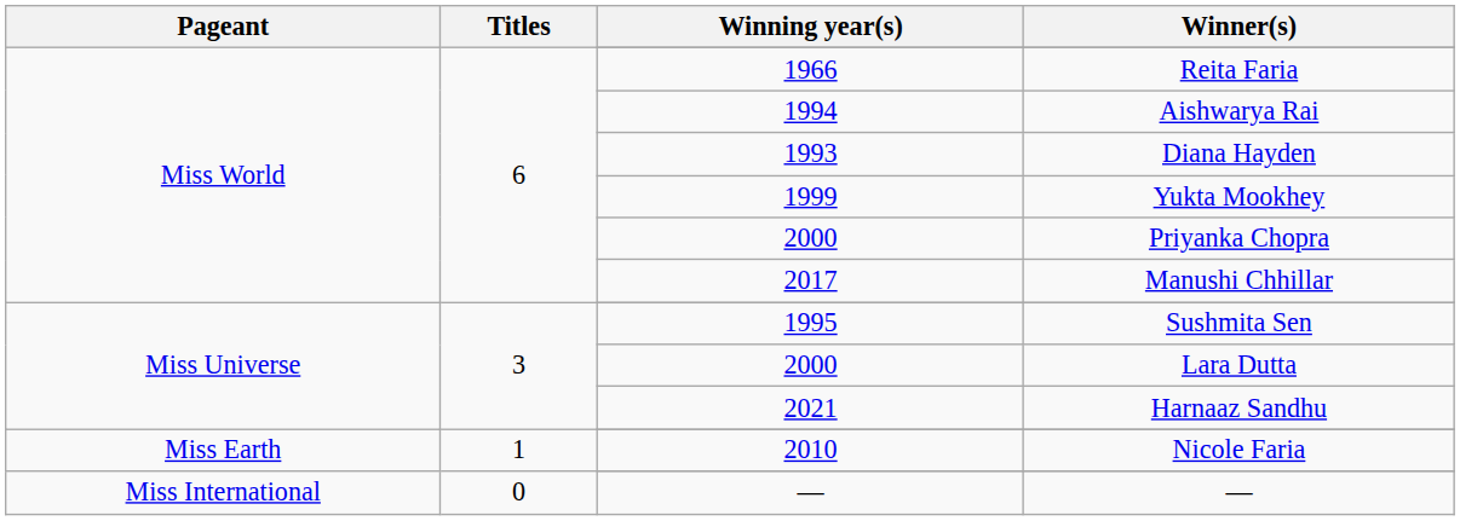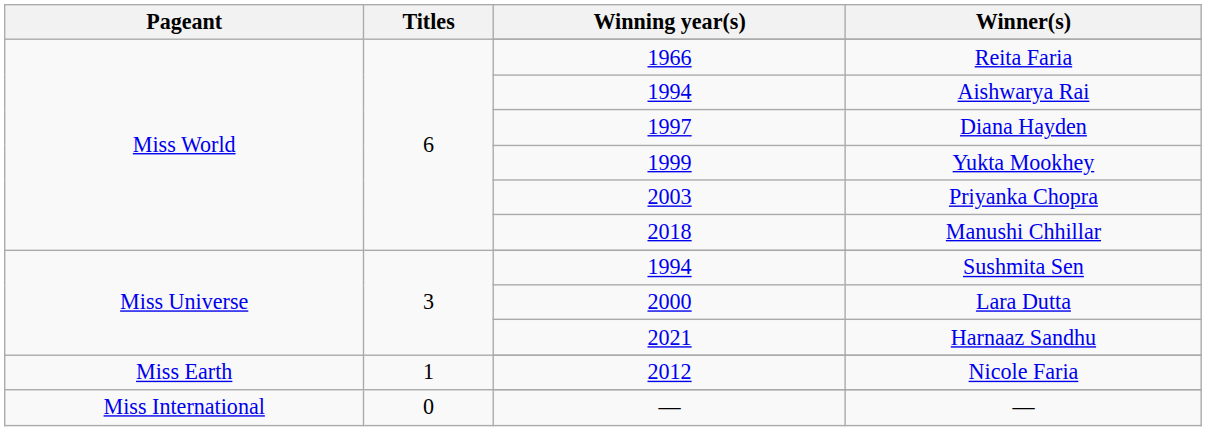 <table class="wikitable" style="text-align:center">
 <tr>
 <th width="300">Pageant</th>
 <th width="100">Titles</th>
 <th width="300">Winning year(s)</th>
 <th width="300">Winner(s)</th>
 </tr>
 <tr>
 <td rowspan="7"><a href='#'>Miss World</a></td>
 <td rowspan="7">6</td>
 </tr>
 <tr>
 <td><a href='#'>1966</a></td>
 <td><a href='#'>Reita Faria</a></td>
 </tr>
 <tr>
 <td><a href='#'>1994</a></td>
 <td><a href='#'>Aishwarya Rai</a></td>
 </tr>
 <tr>
-<td><a href='#'>1993</a></td>
+<td><a href='#'>1997</a></td>
 <td><a href='#'>Diana Hayden</a></td>
 </tr>
 <tr>
 <td><a href='#'>1999</a></td>
 <td><a href='#'>Yukta Mookhey</a></td>
 </tr>
 <tr>
-<td><a href='#'>2000</a></td>
+<td><a href='#'>2003</a></td>
 <td><a href='#'>Priyanka Chopra</a></td>
 </tr>
 <tr>
-<td><a href='#'>2017</a></td>
+<td><a href='#'>2018</a></td>
 <td><a href='#'>Manushi Chhillar</a></td>
 </tr>
 <tr>
 <td rowspan="4"><a href='#'>Miss Universe</a></td>
 <td rowspan="4">3</td>
 </tr>
 <tr>
-<td><a href='#'>1995</a></td>
+<td><a href='#'>1994</a></td>
 <td><a href='#'>Sushmita Sen</a></td>
 </tr>
 <tr>
 <td><a href='#'>2000</a></td>
 <td><a href='#'>Lara Dutta</a></td>
 </tr>
 <tr>
 <td><a href='#'>2021</a></td>
 <td><a href='#'>Harnaaz Sandhu</a></td>
 </tr>
 <tr>
 <td rowspan="2"><a href='#'>Miss Earth</a></td>
 <td rowspan="2">1</td>
 </tr>
 <tr>
-<td><a href='#'>2010</a></td>
+<td><a href='#'>2012</a></td>
 <td><a href='#'>Nicole Faria</a></td>
 </tr>
 <tr>
 <td rowspan="2"><a href='#'>Miss International</a></td>
 <td rowspan="2">0</td>
 </tr>
 <tr>
 <td>—</td>
 <td>—</td>
 </tr>
 </table>
